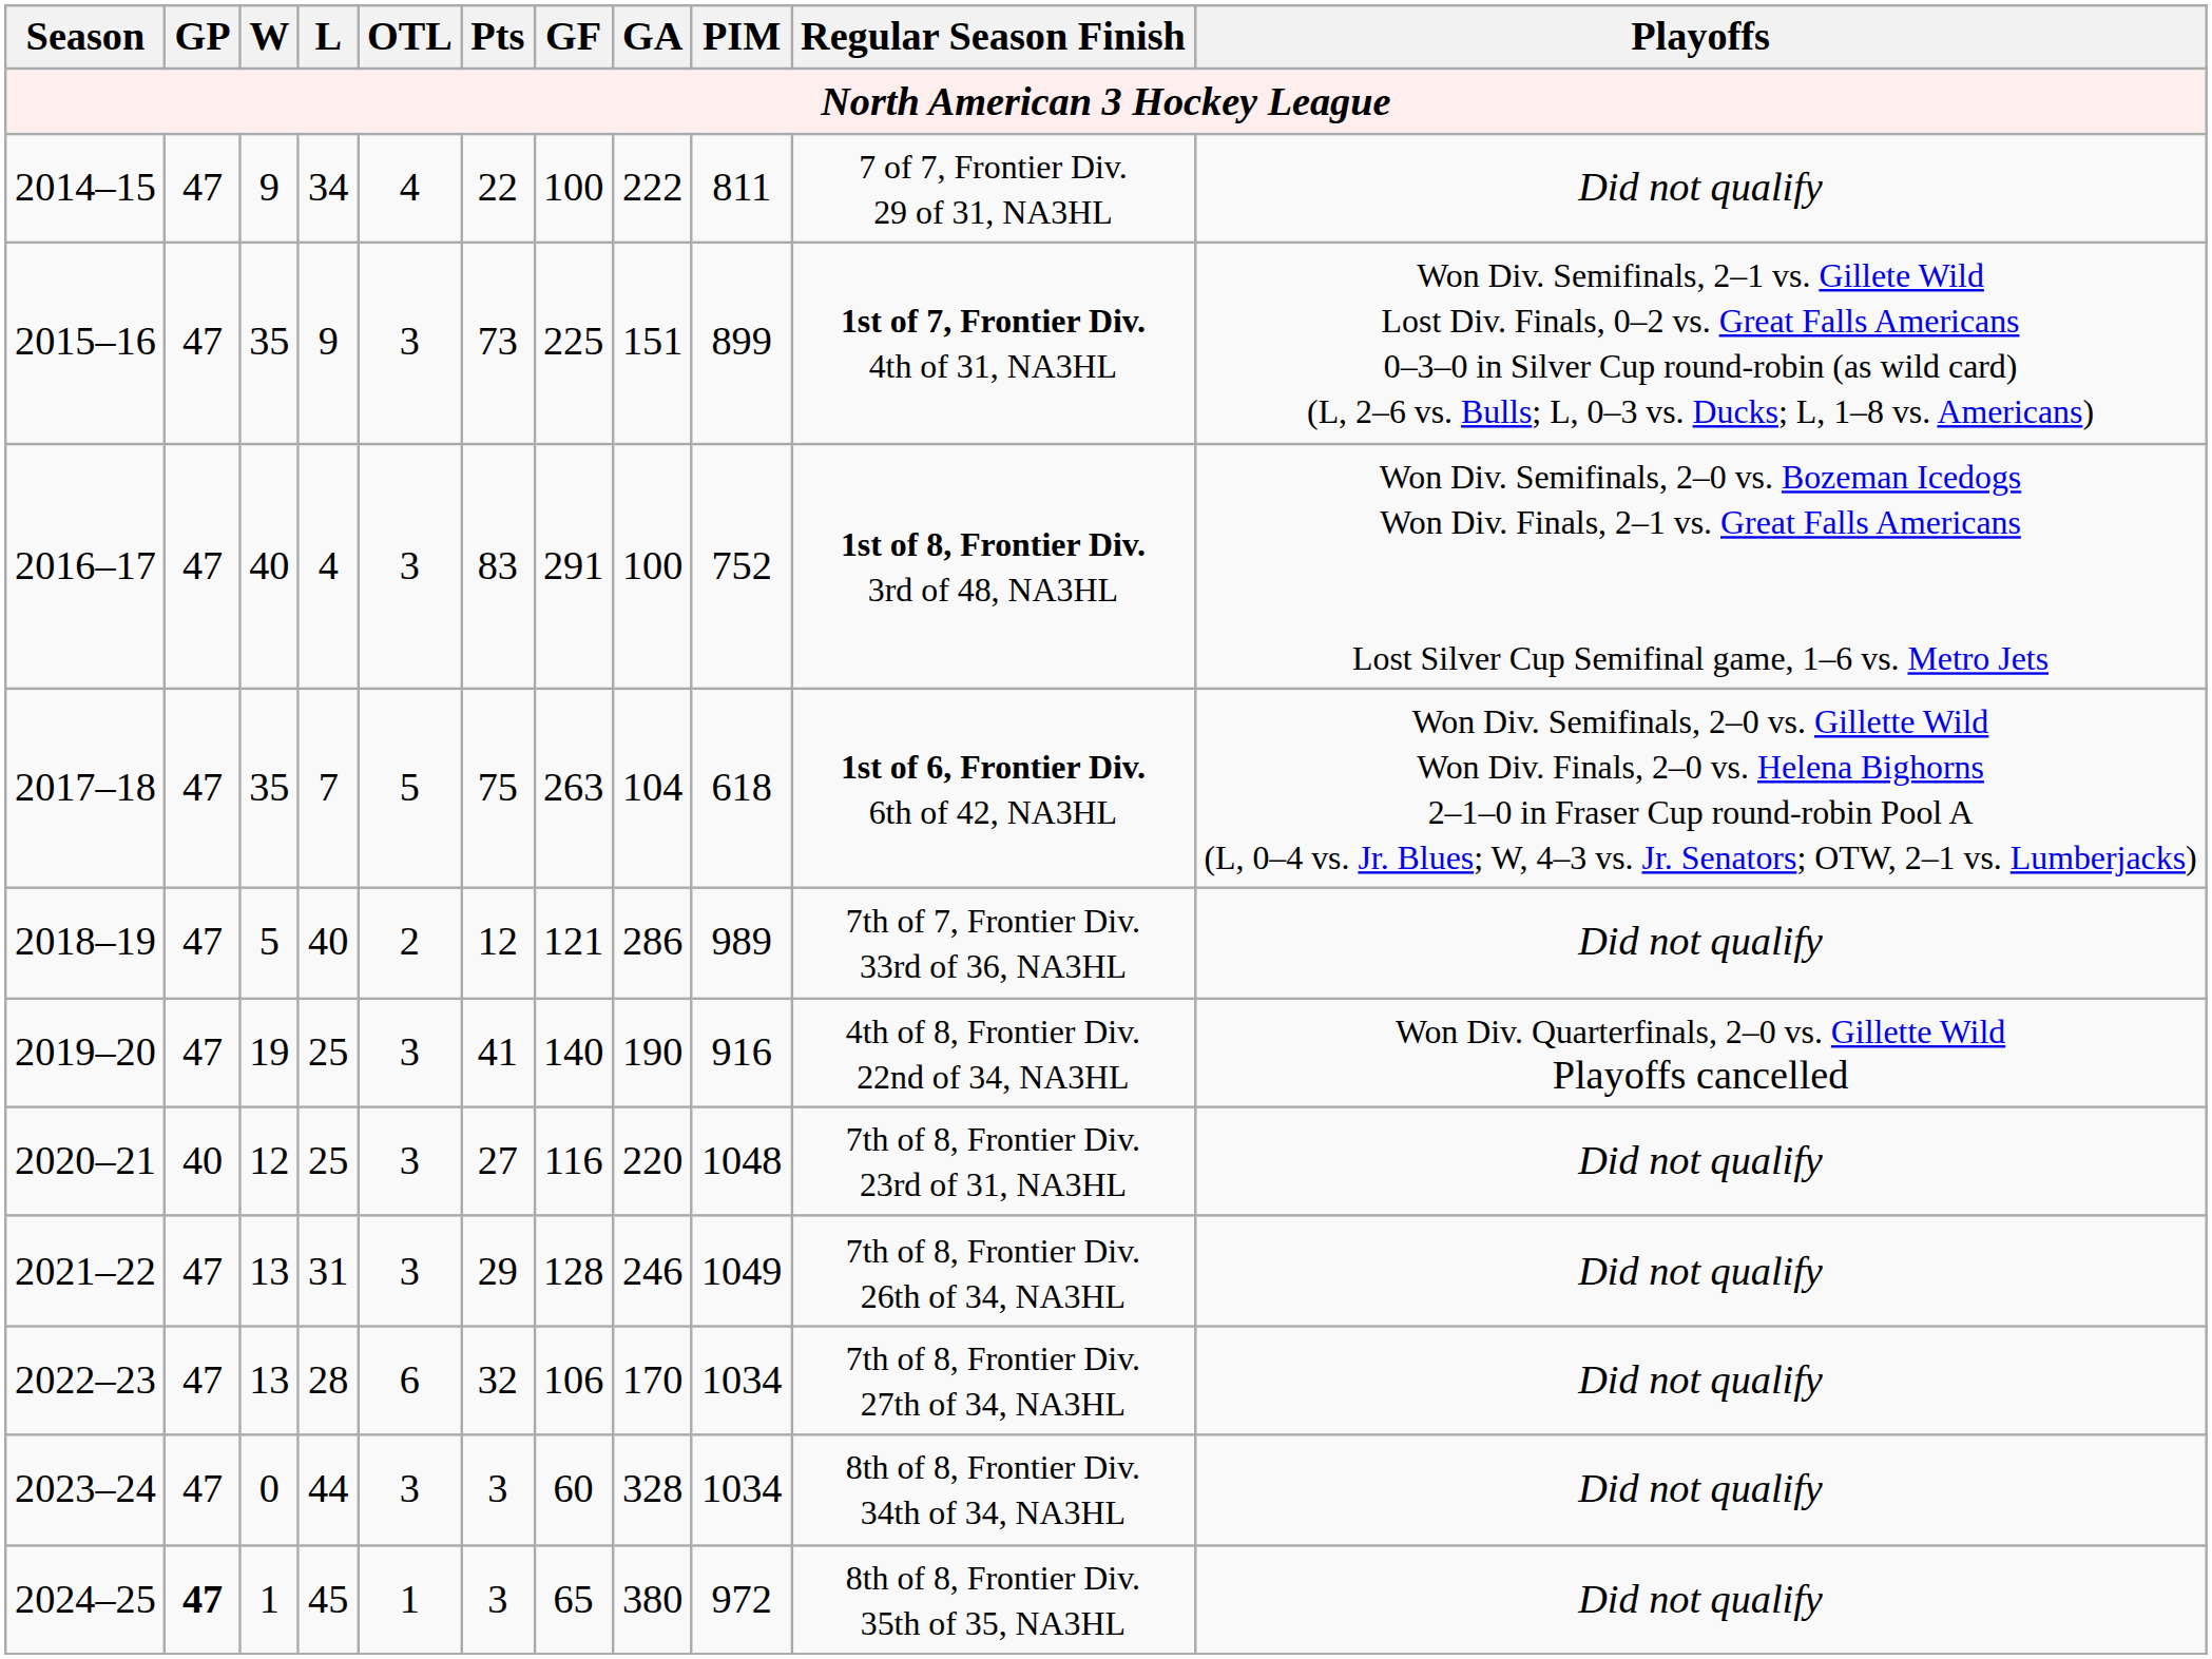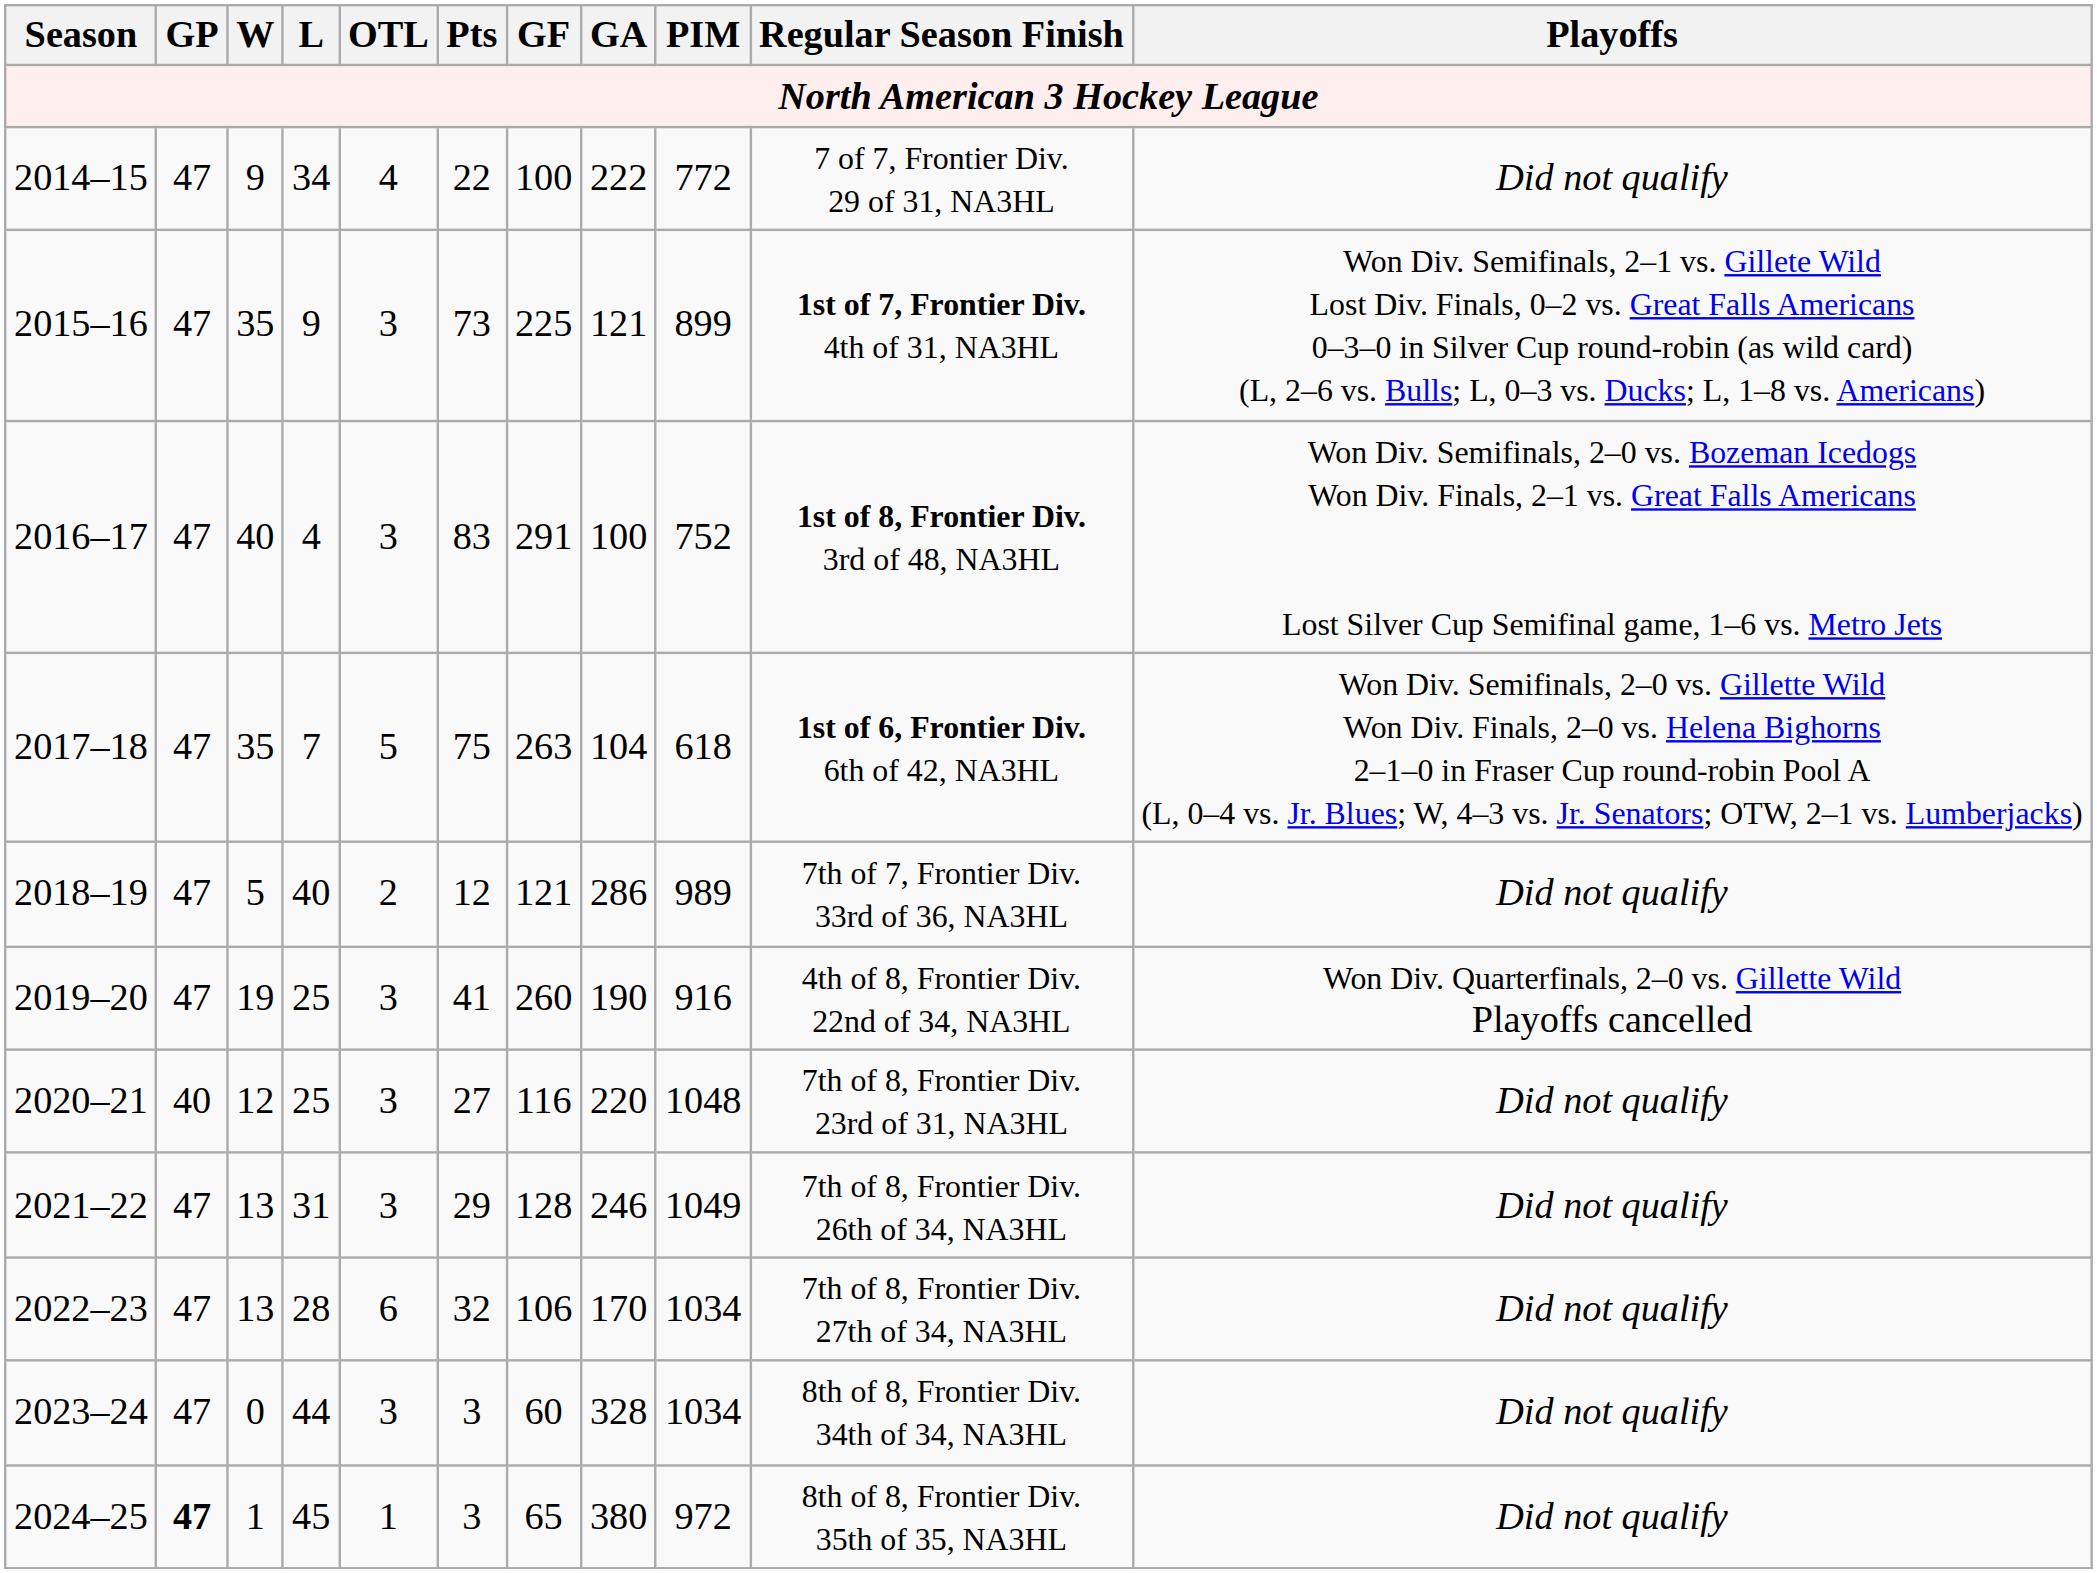 <table class="wikitable" style="text-align:center">
 <tr>
 <th>Season</th>
 <th>GP</th>
 <th>W</th>
 <th>L</th>
 <th>OTL</th>
 <th>Pts</th>
 <th>GF</th>
 <th>GA</th>
 <th>PIM</th>
 <th>Regular Season Finish</th>
 <th>Playoffs</th>
 </tr>
 <tr bgcolor="#ffeeee">
 <td colspan="12"><strong><em>North American 3 Hockey League</em></strong></td>
 </tr>
 <tr>
 <td>2014–15</td>
 <td>47</td>
 <td>9</td>
 <td>34</td>
 <td>4</td>
 <td>22</td>
 <td>100</td>
 <td>222</td>
-<td>811</td>
+<td>772</td>
 <td><small>7 of 7, Frontier Div.<br>29 of 31, NA3HL</small></td>
 <td><em>Did not qualify</em></td>
 </tr>
 <tr>
 <td>2015–16</td>
 <td>47</td>
 <td>35</td>
 <td>9</td>
 <td>3</td>
 <td>73</td>
 <td>225</td>
-<td>151</td>
+<td>121</td>
 <td>899</td>
 <td><small><strong>1st of 7, Frontier Div.</strong><br>4th of 31, NA3HL</small></td>
 <td><small>Won Div. Semifinals, 2–1 vs. <a href='#'>Gillete Wild</a><br>Lost Div. Finals, 0–2 vs. <a href='#'>Great Falls Americans</a><br>0–3–0 in Silver Cup round-robin (as wild card)<br>(L, 2–6 vs. <a href='#'>Bulls</a>; L, 0–3 vs. <a href='#'>Ducks</a>; L, 1–8 vs. <a href='#'>Americans</a>)</small></td>
 </tr>
 <tr>
 <td>2016–17</td>
 <td>47</td>
 <td>40</td>
 <td>4</td>
 <td>3</td>
 <td>83</td>
 <td>291</td>
 <td>100</td>
 <td>752</td>
 <td><small><strong>1st of 8, Frontier Div.</strong><br>3rd of 48, NA3HL</small></td>
 <td><small>Won Div. Semifinals, 2–0 vs. <a href='#'>Bozeman Icedogs</a><br>Won Div. Finals, 2–1 vs. <a href='#'>Great Falls Americans</a><br><br><br>Lost Silver Cup Semifinal game, 1–6 vs. <a href='#'>Metro Jets</a></small></td>
 </tr>
 <tr>
 <td>2017–18</td>
 <td>47</td>
 <td>35</td>
 <td>7</td>
 <td>5</td>
 <td>75</td>
 <td>263</td>
 <td>104</td>
 <td>618</td>
 <td><small><strong>1st of 6, Frontier Div.</strong><br>6th of 42, NA3HL</small></td>
 <td><small>Won Div. Semifinals, 2–0 vs. <a href='#'>Gillette Wild</a><br>Won Div. Finals, 2–0 vs. <a href='#'>Helena Bighorns</a><br>2–1–0 in Fraser Cup round-robin Pool A<br>(L, 0–4 vs. <a href='#'>Jr. Blues</a>; W, 4–3 vs. <a href='#'>Jr. Senators</a>; OTW, 2–1 vs. <a href='#'>Lumberjacks</a>)</small></td>
 </tr>
 <tr>
 <td>2018–19</td>
 <td>47</td>
 <td>5</td>
 <td>40</td>
 <td>2</td>
 <td>12</td>
 <td>121</td>
 <td>286</td>
 <td>989</td>
 <td><small>7th of 7, Frontier Div.<br>33rd of 36, NA3HL</small></td>
 <td><em>Did not qualify</em></td>
 </tr>
 <tr>
 <td>2019–20</td>
 <td>47</td>
 <td>19</td>
 <td>25</td>
 <td>3</td>
 <td>41</td>
-<td>140</td>
+<td>260</td>
 <td>190</td>
 <td>916</td>
 <td><small>4th of 8, Frontier Div.<br>22nd of 34, NA3HL</small></td>
 <td><small>Won Div. Quarterfinals, 2–0 vs. <a href='#'>Gillette Wild</a></small><br>Playoffs cancelled</td>
 </tr>
 <tr>
 <td>2020–21</td>
 <td>40</td>
 <td>12</td>
 <td>25</td>
 <td>3</td>
 <td>27</td>
 <td>116</td>
 <td>220</td>
 <td>1048</td>
 <td><small>7th of 8, Frontier Div.<br>23rd of 31, NA3HL</small></td>
 <td><em>Did not qualify</em></td>
 </tr>
 <tr>
 <td>2021–22</td>
 <td>47</td>
 <td>13</td>
 <td>31</td>
 <td>3</td>
 <td>29</td>
 <td>128</td>
 <td>246</td>
 <td>1049</td>
 <td><small>7th of 8, Frontier Div.<br>26th of 34, NA3HL</small></td>
 <td><em>Did not qualify</em></td>
 </tr>
 <tr>
 <td>2022–23</td>
 <td>47</td>
 <td>13</td>
 <td>28</td>
 <td>6</td>
 <td>32</td>
 <td>106</td>
 <td>170</td>
 <td>1034</td>
 <td><small>7th of 8, Frontier Div.<br>27th of 34, NA3HL</small></td>
 <td><em>Did not qualify</em></td>
 </tr>
 <tr>
 <td>2023–24</td>
 <td>47</td>
 <td>0</td>
 <td>44</td>
 <td>3</td>
 <td>3</td>
 <td>60</td>
 <td>328</td>
 <td>1034</td>
 <td><small>8th of 8, Frontier Div.<br>34th of 34, NA3HL</small></td>
 <td><em>Did not qualify</em></td>
 </tr>
 <tr>
 <td>2024–25</td>
 <td><strong>47</strong></td>
 <td>1</td>
 <td>45</td>
 <td>1</td>
 <td>3</td>
 <td>65</td>
 <td>380</td>
 <td>972</td>
 <td><small>8th of 8, Frontier Div.<br>35th of 35, NA3HL</small></td>
 <td><em>Did not qualify</em></td>
 </tr>
 </table>
